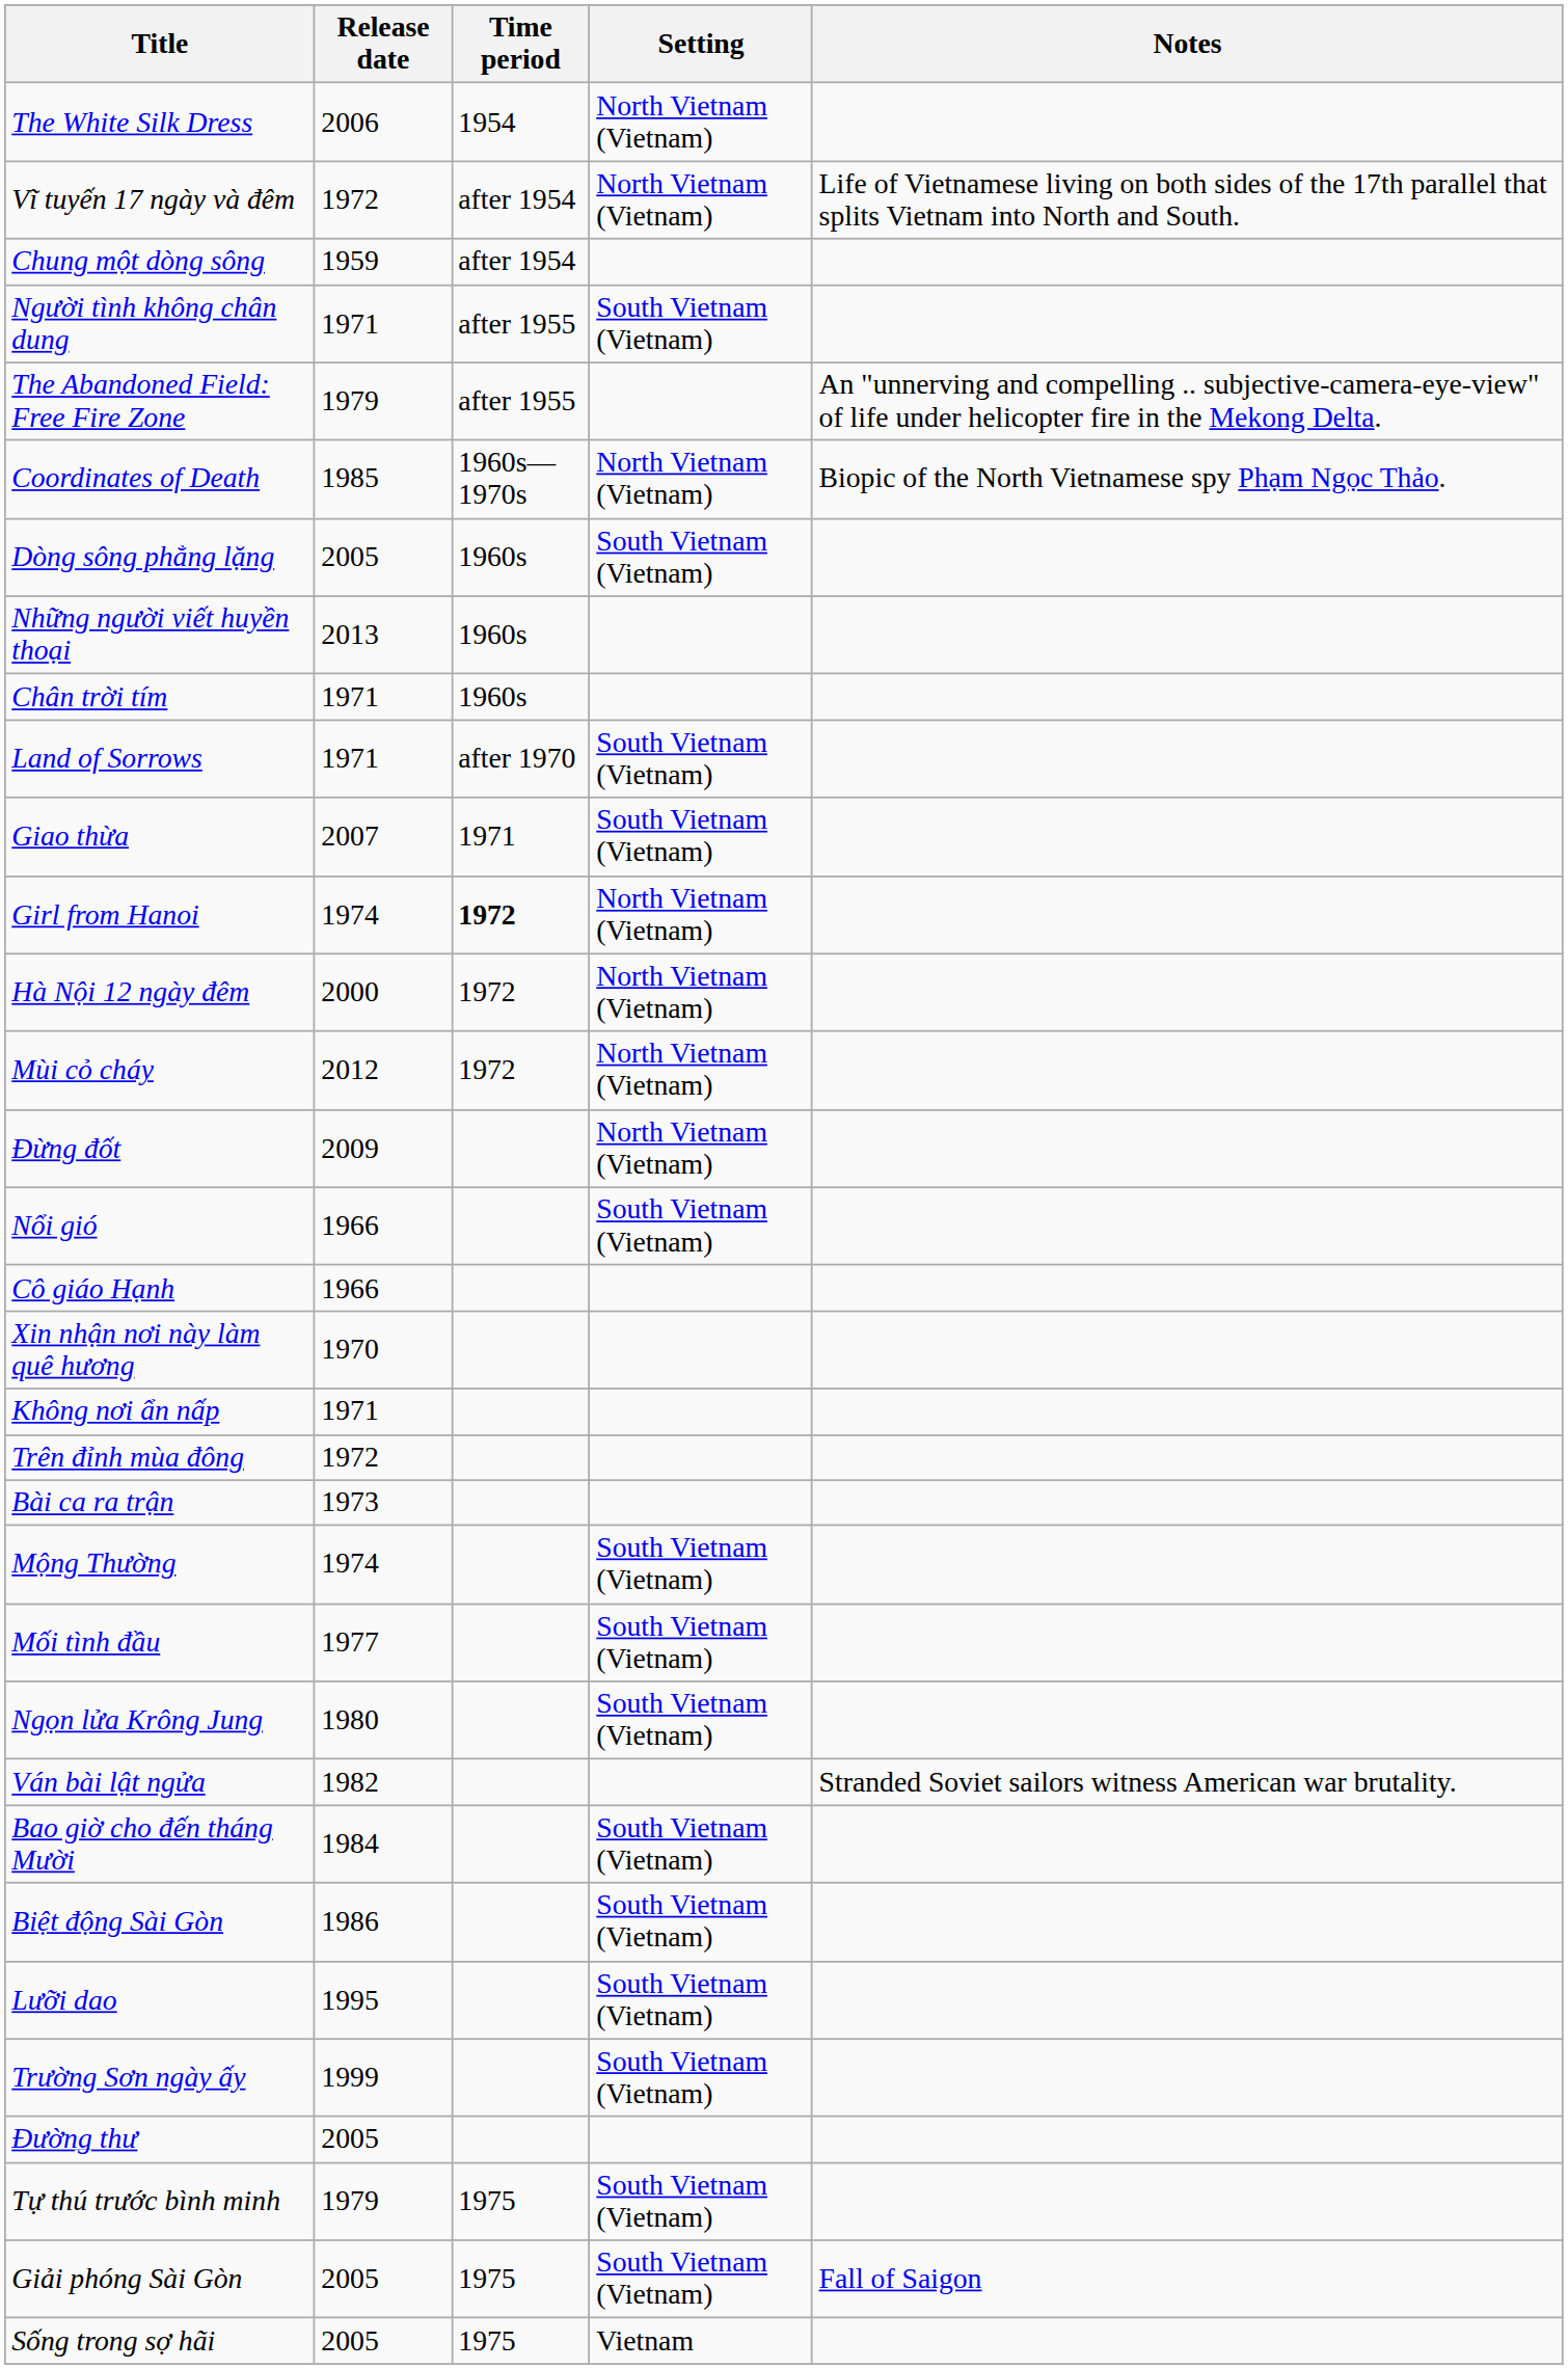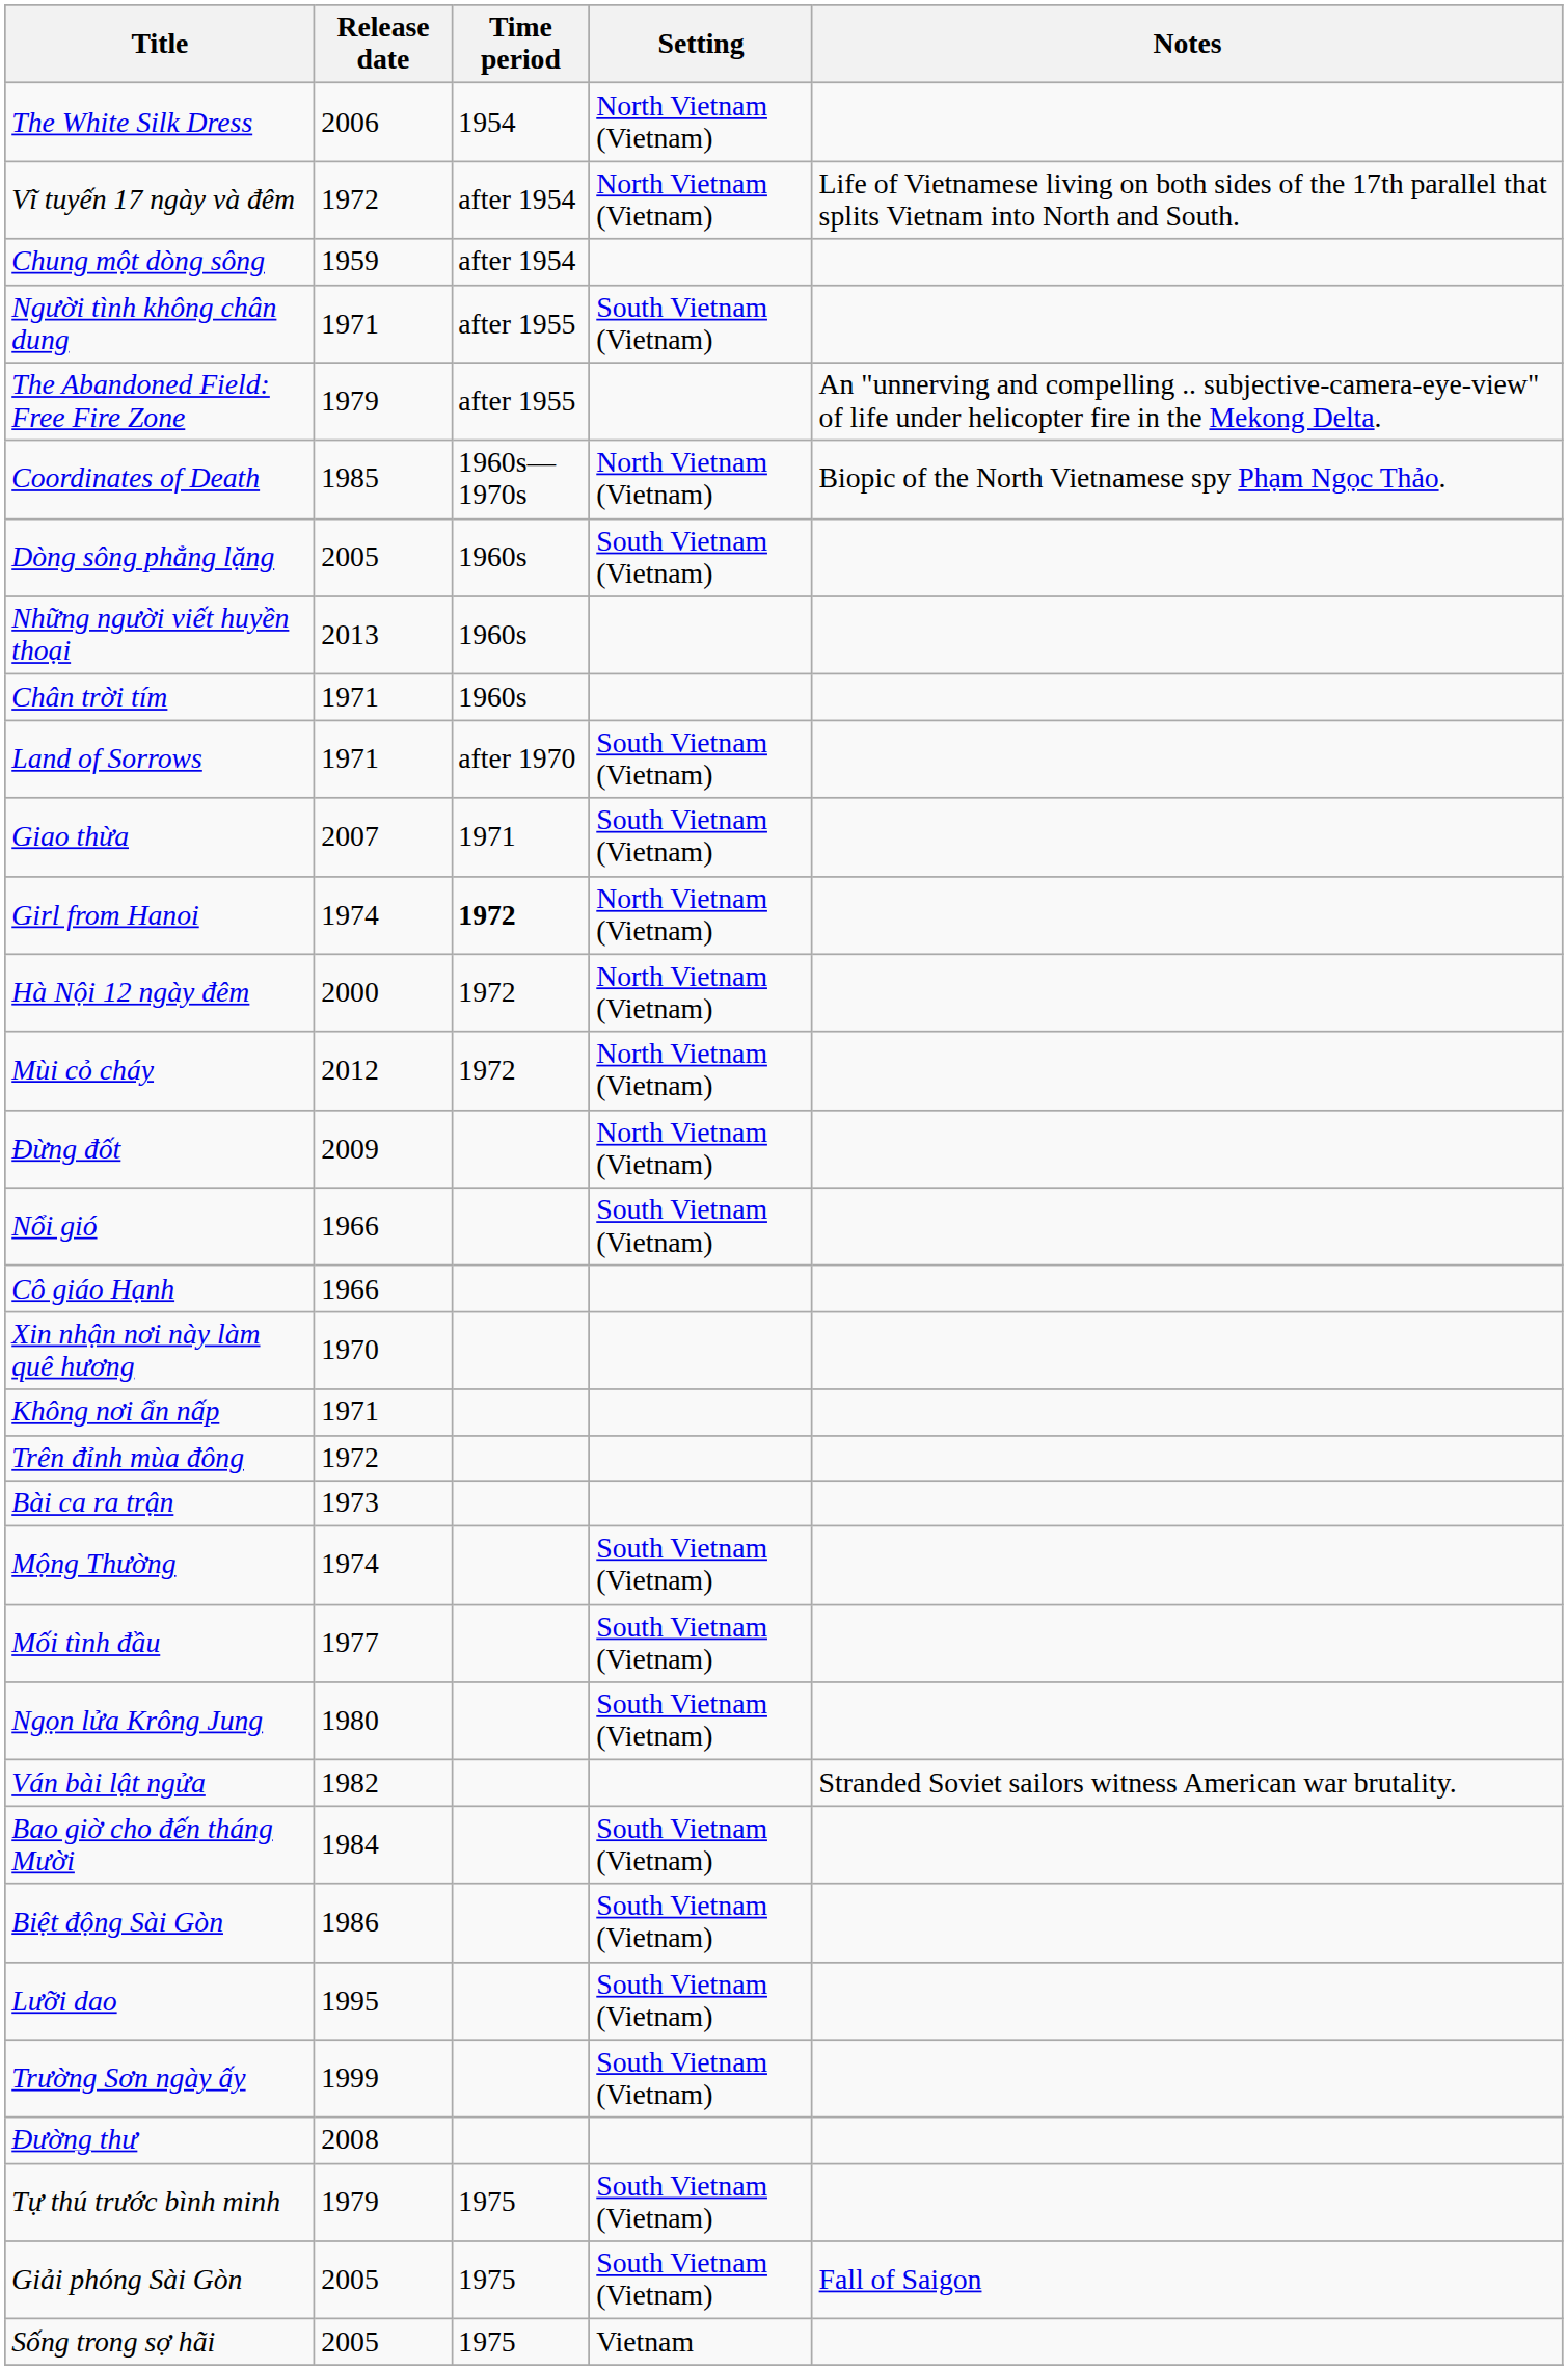 <table class="wikitable sortable" border="1">
 <tr>
 <th scope="col">Title</th>
 <th scope="col">Release date</th>
 <th scope="col">Time period</th>
 <th scope="col">Setting</th>
 <th scope="col" class="unsortable">Notes</th>
 </tr>
 <tr>
 <td><em><a href='#'>The White Silk Dress</a></em></td>
 <td>2006</td>
 <td>1954</td>
 <td><a href='#'>North Vietnam</a> (Vietnam)</td>
 <td></td>
 </tr>
 <tr>
 <td><em>Vĩ tuyến 17 ngày và đêm</em></td>
 <td>1972</td>
 <td>after 1954</td>
 <td><a href='#'>North Vietnam</a> (Vietnam)</td>
 <td>Life of Vietnamese living on both sides of the 17th parallel that splits Vietnam into North and South.</td>
 </tr>
 <tr>
 <td><em><a href='#'>Chung một dòng sông</a></em></td>
 <td>1959</td>
 <td>after 1954</td>
 <td></td>
 <td></td>
 </tr>
 <tr>
 <td><em><a href='#'>Người tình không chân dung</a></em></td>
 <td>1971</td>
 <td>after 1955</td>
 <td><a href='#'>South Vietnam</a> (Vietnam)</td>
 <td></td>
 </tr>
 <tr>
 <td><em><a href='#'>The Abandoned Field: Free Fire Zone</a></em></td>
 <td>1979</td>
 <td>after 1955</td>
 <td></td>
 <td>An "unnerving and compelling .. subjective-camera-eye-view" of life under helicopter fire in the <a href='#'>Mekong Delta</a>.</td>
 </tr>
 <tr>
 <td><em><a href='#'>Coordinates of Death</a></em></td>
 <td>1985</td>
 <td>1960s—1970s</td>
 <td><a href='#'>North Vietnam</a> (Vietnam)</td>
 <td>Biopic of the North Vietnamese spy <a href='#'>Phạm Ngọc Thảo</a>.</td>
 </tr>
 <tr>
 <td><em><a href='#'>Dòng sông phẳng lặng</a></em></td>
 <td>2005</td>
 <td>1960s</td>
 <td><a href='#'>South Vietnam</a> (Vietnam)</td>
 <td></td>
 </tr>
 <tr>
 <td><em><a href='#'>Những người viết huyền thoại</a></em></td>
 <td>2013</td>
 <td>1960s</td>
 <td></td>
 <td></td>
 </tr>
 <tr>
 <td><em><a href='#'>Chân trời tím</a></em></td>
 <td>1971</td>
 <td>1960s</td>
 <td></td>
 <td></td>
 </tr>
 <tr>
 <td><em><a href='#'>Land of Sorrows</a></em></td>
 <td>1971</td>
 <td>after 1970</td>
 <td><a href='#'>South Vietnam</a> (Vietnam)</td>
 <td></td>
 </tr>
 <tr>
 <td><em><a href='#'>Giao thừa</a></em></td>
 <td>2007</td>
 <td>1971</td>
 <td><a href='#'>South Vietnam</a> (Vietnam)</td>
 <td></td>
 </tr>
 <tr>
 <td><em><a href='#'>Girl from Hanoi</a></em></td>
 <td>1974</td>
 <td><strong>1972</strong></td>
 <td><a href='#'>North Vietnam</a> (Vietnam)</td>
 <td></td>
 </tr>
 <tr>
 <td><em><a href='#'>Hà Nội 12 ngày đêm</a></em></td>
 <td>2000</td>
 <td>1972</td>
 <td><a href='#'>North Vietnam</a> (Vietnam)</td>
 <td></td>
 </tr>
 <tr>
 <td><em><a href='#'>Mùi cỏ cháy</a></em></td>
 <td>2012</td>
 <td>1972</td>
 <td><a href='#'>North Vietnam</a> (Vietnam)</td>
 <td></td>
 </tr>
 <tr>
 <td><em><a href='#'>Đừng đốt</a></em></td>
 <td>2009</td>
 <td></td>
 <td><a href='#'>North Vietnam</a> (Vietnam)</td>
 <td></td>
 </tr>
 <tr>
 <td><em><a href='#'>Nổi gió</a></em></td>
 <td>1966</td>
 <td></td>
 <td><a href='#'>South Vietnam</a> (Vietnam)</td>
 <td></td>
 </tr>
 <tr>
 <td><em><a href='#'>Cô giáo Hạnh</a></em></td>
 <td>1966</td>
 <td></td>
 <td></td>
 <td></td>
 </tr>
 <tr>
 <td><em><a href='#'>Xin nhận nơi này làm quê hương</a></em></td>
 <td>1970</td>
 <td></td>
 <td></td>
 <td></td>
 </tr>
 <tr>
 <td><em><a href='#'>Không nơi ẩn nấp</a></em></td>
 <td>1971</td>
 <td></td>
 <td></td>
 <td></td>
 </tr>
 <tr>
 <td><em><a href='#'>Trên đỉnh mùa đông</a></em></td>
 <td>1972</td>
 <td></td>
 <td></td>
 <td></td>
 </tr>
 <tr>
 <td><em><a href='#'>Bài ca ra trận</a></em></td>
 <td>1973</td>
 <td></td>
 <td></td>
 <td></td>
 </tr>
 <tr>
 <td><em><a href='#'>Mộng Thường</a></em></td>
 <td>1974</td>
 <td></td>
 <td><a href='#'>South Vietnam</a> (Vietnam)</td>
 <td></td>
 </tr>
 <tr>
 <td><em><a href='#'>Mối tình đầu</a></em></td>
 <td>1977</td>
 <td></td>
 <td><a href='#'>South Vietnam</a> (Vietnam)</td>
 <td></td>
 </tr>
 <tr>
 <td><em><a href='#'>Ngọn lửa Krông Jung</a></em></td>
 <td>1980</td>
 <td></td>
 <td><a href='#'>South Vietnam</a> (Vietnam)</td>
 <td></td>
 </tr>
 <tr>
 <td><em><a href='#'>Ván bài lật ngửa</a></em></td>
 <td>1982</td>
 <td></td>
 <td></td>
 <td>Stranded Soviet sailors witness American war brutality.</td>
 </tr>
 <tr>
 <td><em><a href='#'>Bao giờ cho đến tháng Mười</a></em></td>
 <td>1984</td>
 <td></td>
 <td><a href='#'>South Vietnam</a> (Vietnam)</td>
 <td></td>
 </tr>
 <tr>
 <td><em><a href='#'>Biệt động Sài Gòn</a></em></td>
 <td>1986</td>
 <td></td>
 <td><a href='#'>South Vietnam</a> (Vietnam)</td>
 <td></td>
 </tr>
 <tr>
 <td><em><a href='#'>Lưỡi dao</a></em></td>
 <td>1995</td>
 <td></td>
 <td><a href='#'>South Vietnam</a> (Vietnam)</td>
 <td></td>
 </tr>
 <tr>
 <td><em><a href='#'>Trường Sơn ngày ấy</a></em></td>
 <td>1999</td>
 <td></td>
 <td><a href='#'>South Vietnam</a> (Vietnam)</td>
 <td></td>
 </tr>
 <tr>
 <td><em><a href='#'>Đường thư</a></em></td>
-<td>2005</td>
+<td>2008</td>
 <td></td>
 <td></td>
 <td></td>
 </tr>
 <tr>
 <td><em>Tự thú trước bình minh</em></td>
 <td>1979</td>
 <td>1975</td>
 <td><a href='#'>South Vietnam</a> (Vietnam)</td>
 <td></td>
 </tr>
 <tr>
 <td><em>Giải phóng Sài Gòn</em></td>
 <td>2005</td>
 <td>1975</td>
 <td><a href='#'>South Vietnam</a> (Vietnam)</td>
 <td><a href='#'>Fall of Saigon</a></td>
 </tr>
 <tr>
 <td><em>Sống trong sợ hãi</em></td>
 <td>2005</td>
 <td>1975</td>
 <td>Vietnam</td>
 <td></td>
 </tr>
 <tr>
 </tr>
 </table>
